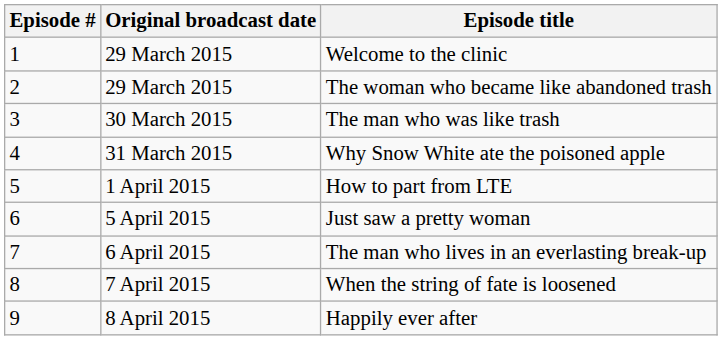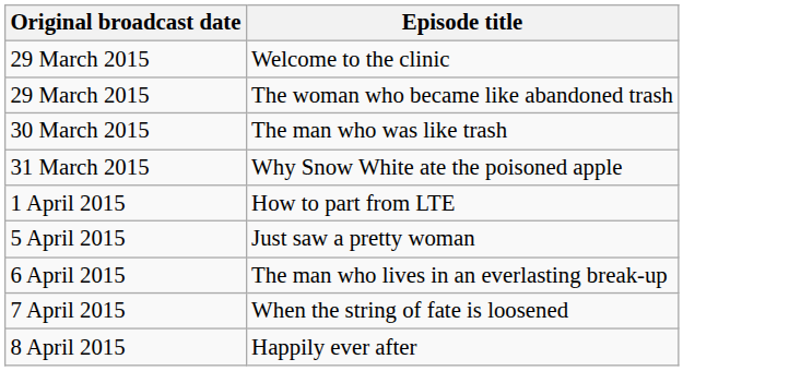 <table class="wikitable">
 <tr>
-<th>Episode #</th>
 <th>Original broadcast date</th>
 <th>Episode title</th>
 </tr>
 <tr>
-<td>1</td>
 <td>29 March 2015</td>
 <td>Welcome to the clinic</td>
 </tr>
 <tr>
-<td>2</td>
 <td>29 March 2015</td>
 <td>The woman who became like abandoned trash</td>
 </tr>
 <tr>
-<td>3</td>
 <td>30 March 2015</td>
 <td>The man who was like trash</td>
 </tr>
 <tr>
-<td>4</td>
 <td>31 March 2015</td>
 <td>Why Snow White ate the poisoned apple</td>
 </tr>
 <tr>
-<td>5</td>
 <td>1 April 2015</td>
 <td>How to part from LTE</td>
 </tr>
 <tr>
-<td>6</td>
 <td>5 April 2015</td>
 <td>Just saw a pretty woman</td>
 </tr>
 <tr>
-<td>7</td>
 <td>6 April 2015</td>
 <td>The man who lives in an everlasting break-up</td>
 </tr>
 <tr>
-<td>8</td>
 <td>7 April 2015</td>
 <td>When the string of fate is loosened</td>
 </tr>
 <tr>
-<td>9</td>
 <td>8 April 2015</td>
 <td>Happily ever after</td>
 </tr>
 </table>
